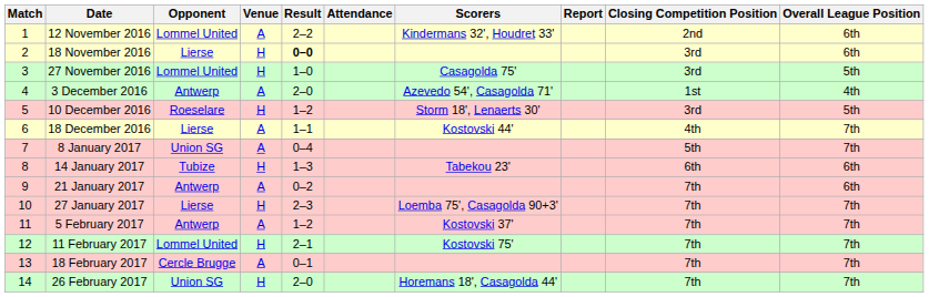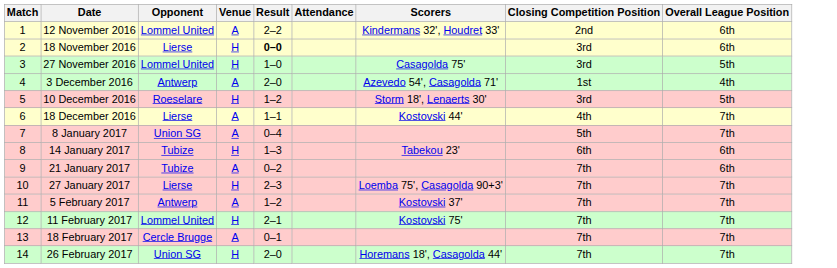 <table class="wikitable" style="font-size:100%; text-align:center">
 <tr>
 <th>Match</th>
 <th>Date</th>
 <th>Opponent</th>
 <th>Venue</th>
 <th>Result</th>
 <th>Attendance</th>
 <th>Scorers</th>
-<th>Report</th>
 <th>Closing Competition Position</th>
 <th>Overall League Position</th>
 </tr>
 <tr style="background: #FFFFCC;">
 <td>1</td>
 <td>12 November 2016</td>
 <td><a href='#'>Lommel United</a></td>
 <td><a href='#'>A</a></td>
 <td>2–2</td>
 <td></td>
 <td><a href='#'>Kindermans</a> 32', <a href='#'>Houdret</a> 33'</td>
-<td></td>
 <td>2nd</td>
 <td>6th</td>
 </tr>
 <tr style="background: #FFFFCC;">
 <td>2</td>
 <td>18 November 2016</td>
 <td><a href='#'>Lierse</a></td>
 <td><a href='#'>H</a></td>
 <td><strong>0–0</strong></td>
-<td></td>
 <td></td>
 <td></td>
 <td>3rd</td>
 <td>6th</td>
 </tr>
 <tr style="background: #CCFFCC;">
 <td>3</td>
 <td>27 November 2016</td>
 <td><a href='#'>Lommel United</a></td>
 <td><a href='#'>H</a></td>
 <td>1–0</td>
 <td></td>
 <td><a href='#'>Casagolda</a> 75' </td>
-<td></td>
 <td>3rd</td>
 <td>5th</td>
 </tr>
 <tr style="background: #CCFFCC;">
 <td>4</td>
 <td>3 December 2016</td>
 <td><a href='#'>Antwerp</a></td>
 <td><a href='#'>A</a></td>
 <td>2–0</td>
 <td></td>
 <td><a href='#'>Azevedo</a> 54', <a href='#'>Casagolda</a> 71'</td>
-<td></td>
 <td>1st</td>
 <td>4th</td>
 </tr>
 <tr style="background: #FFCCCC;">
 <td>5</td>
 <td>10 December 2016</td>
 <td><a href='#'>Roeselare</a></td>
 <td><a href='#'>H</a></td>
 <td>1–2</td>
 <td></td>
 <td><a href='#'>Storm</a> 18', <a href='#'>Lenaerts</a> 30' </td>
-<td></td>
 <td>3rd</td>
 <td>5th</td>
 </tr>
 <tr style="background: #FFFFCC;">
 <td>6</td>
 <td>18 December 2016</td>
 <td><a href='#'>Lierse</a></td>
 <td><a href='#'>A</a></td>
 <td>1–1</td>
 <td></td>
 <td><a href='#'>Kostovski</a> 44'</td>
-<td></td>
 <td>4th</td>
 <td>7th</td>
 </tr>
 <tr style="background: #FFCCCC;">
 <td>7</td>
 <td>8 January 2017</td>
 <td><a href='#'>Union SG</a></td>
 <td><a href='#'>A</a></td>
 <td>0–4</td>
-<td></td>
 <td></td>
 <td></td>
 <td>5th</td>
 <td>7th</td>
 </tr>
 <tr style="background: #FFCCCC;">
 <td>8</td>
 <td>14 January 2017</td>
 <td><a href='#'>Tubize</a></td>
 <td><a href='#'>H</a></td>
 <td>1–3</td>
 <td></td>
 <td><a href='#'>Tabekou</a> 23'</td>
-<td></td>
 <td>6th</td>
 <td>6th</td>
 </tr>
 <tr style="background: #FFCCCC;">
 <td>9</td>
 <td>21 January 2017</td>
-<td><a href='#'>Antwerp</a></td>
+<td><a href='#'>Tubize</a></td>
 <td><a href='#'>A</a></td>
 <td>0–2</td>
-<td></td>
 <td></td>
 <td></td>
 <td>7th</td>
 <td>6th</td>
 </tr>
 <tr style="background: #FFCCCC;">
 <td>10</td>
 <td>27 January 2017</td>
 <td><a href='#'>Lierse</a></td>
 <td><a href='#'>H</a></td>
 <td>2–3</td>
 <td></td>
 <td><a href='#'>Loemba</a> 75', <a href='#'>Casagolda</a> 90+3' </td>
-<td></td>
 <td>7th</td>
 <td>7th</td>
 </tr>
 <tr style="background: #FFCCCC;">
 <td>11</td>
 <td>5 February 2017</td>
 <td><a href='#'>Antwerp</a></td>
 <td><a href='#'>A</a></td>
 <td>1–2</td>
 <td></td>
 <td><a href='#'>Kostovski</a> 37'</td>
-<td></td>
 <td>7th</td>
 <td>7th</td>
 </tr>
 <tr style="background: #CCFFCC;">
 <td>12</td>
 <td>11 February 2017</td>
 <td><a href='#'>Lommel United</a></td>
 <td><a href='#'>H</a></td>
 <td>2–1</td>
 <td></td>
 <td><a href='#'>Kostovski</a> 75'</td>
-<td></td>
 <td>7th</td>
 <td>7th</td>
 </tr>
 <tr style="background: #FFCCCC;">
 <td>13</td>
 <td>18 February 2017</td>
 <td><a href='#'>Cercle Brugge</a></td>
 <td><a href='#'>A</a></td>
 <td>0–1</td>
-<td></td>
 <td></td>
 <td></td>
 <td>7th</td>
 <td>7th</td>
 </tr>
 <tr style="background: #CCFFCC;">
 <td>14</td>
 <td>26 February 2017</td>
 <td><a href='#'>Union SG</a></td>
 <td><a href='#'>H</a></td>
 <td>2–0</td>
 <td></td>
 <td><a href='#'>Horemans</a> 18', <a href='#'>Casagolda</a> 44'</td>
-<td></td>
 <td>7th</td>
 <td>7th</td>
 </tr>
 </table>
